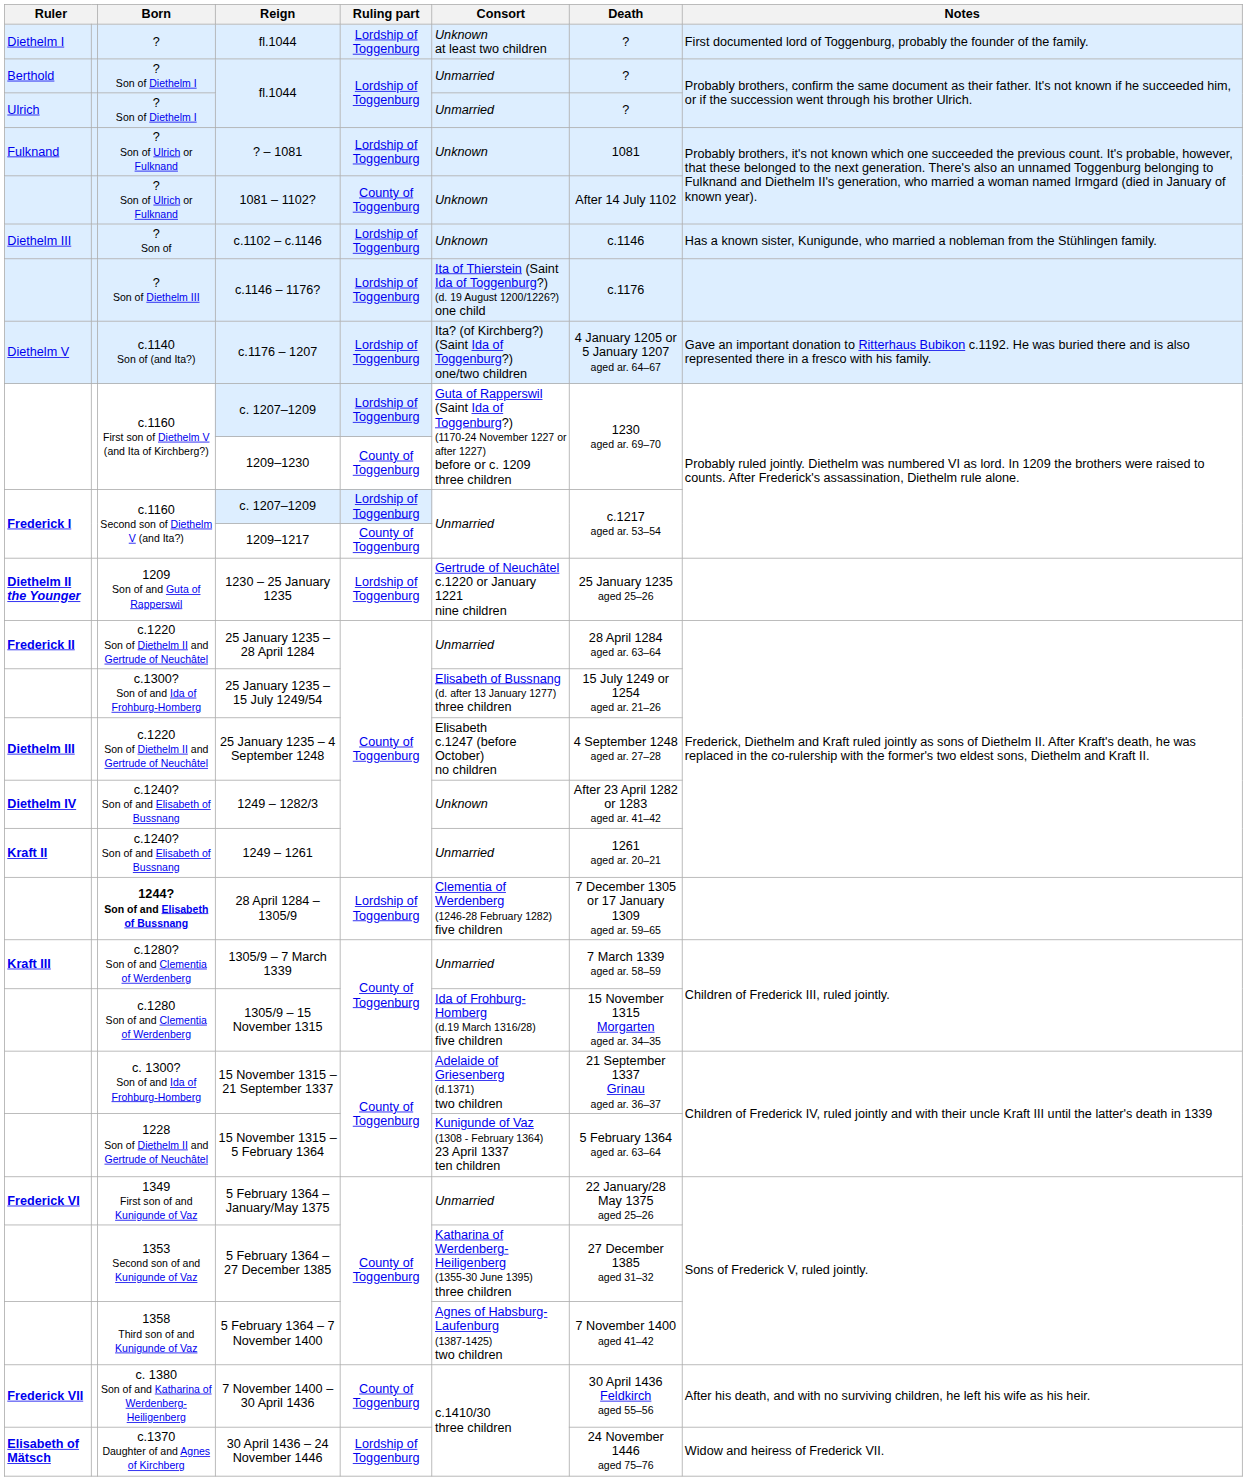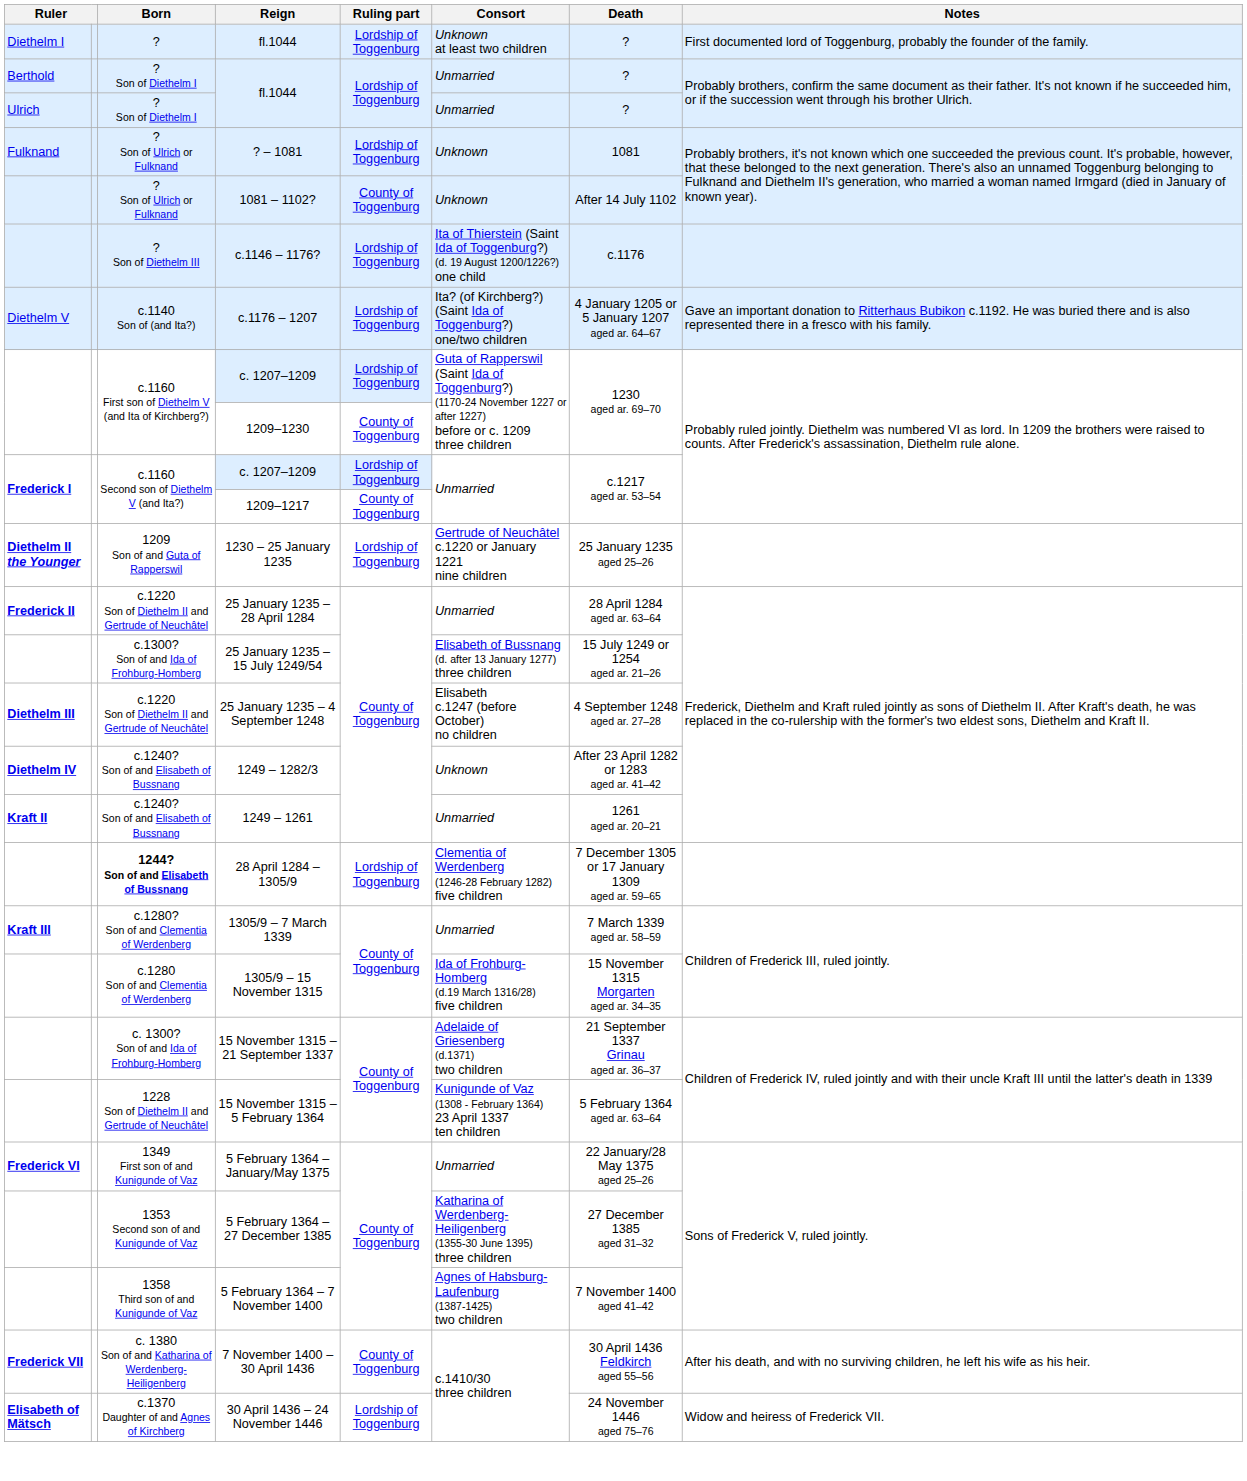 <table class="wikitable sticky-header">
 <tr>
 <th colspan=2>Ruler</th>
 <th>Born</th>
 <th>Reign</th>
 <th>Ruling part</th>
 <th>Consort</th>
 <th>Death</th>
 <th>Notes</th>
 </tr>
 <tr style="background:#def;">
 <td><a href='#'>Diethelm I</a></td>
 <td style="text-align:center;"></td>
 <td style="text-align:center;">?</td>
 <td style="text-align:center;">fl.1044</td>
 <td style="text-align:center;"><a href='#'>Lordship of Toggenburg</a></td>
 <td><em>Unknown</em><br>at least two children</td>
 <td style="text-align:center;">?</td>
 <td>First documented lord of Toggenburg, probably the founder of the family.</td>
 </tr>
 <tr style="background:#def;">
 <td><a href='#'>Berthold</a></td>
 <td style="text-align:center;"></td>
 <td style="text-align:center;">?<br><small>Son of <a href='#'>Diethelm I</a></small></td>
 <td style="text-align:center;" rowspan="2">fl.1044</td>
 <td style="text-align:center;" rowspan="2"><a href='#'>Lordship of Toggenburg</a></td>
 <td><em>Unmarried</em></td>
 <td style="text-align:center;">?</td>
 <td rowspan="2">Probably brothers, confirm the same document as their father. It's not known if he succeeded him, or if the succession went through his brother Ulrich.</td>
 </tr>
 <tr style="background:#def;">
 <td><a href='#'>Ulrich</a></td>
 <td style="text-align:center;"></td>
 <td style="text-align:center;">?<br><small>Son of <a href='#'>Diethelm I</a></small></td>
 <td><em>Unmarried</em></td>
 <td style="text-align:center;">?</td>
 </tr>
 <tr style="background:#def;">
 <td><a href='#'>Fulknand</a></td>
 <td style="text-align:center;"></td>
 <td style="text-align:center;">?<br><small>Son of <a href='#'>Ulrich</a> or <a href='#'>Fulknand</a></small></td>
 <td style="text-align:center;">? – 1081</td>
 <td style="text-align:center;"><a href='#'>Lordship of Toggenburg</a></td>
 <td><em>Unknown</em></td>
 <td style="text-align:center;">1081</td>
 <td rowspan="2">Probably brothers, it's not known which one succeeded the previous count. It's probable, however, that these belonged to the next generation. There's also an unnamed Toggenburg belonging to Fulknand and Diethelm II's generation, who married a woman named Irmgard (died in January of known year).</td>
 </tr>
 <tr style="background:#def;">
 <td></td>
 <td style="text-align:center;"></td>
 <td style="text-align:center;">?<br><small>Son of <a href='#'>Ulrich</a> or <a href='#'>Fulknand</a></small></td>
 <td style="text-align:center;">1081 – 1102?</td>
 <td style="text-align:center;"><a href='#'>County of Toggenburg</a></td>
 <td><em>Unknown</em></td>
 <td style="text-align:center;">After 14 July 1102</td>
-</tr>
-<tr style="background:#def;">
-<td><a href='#'>Diethelm III</a></td>
-<td style="text-align:center;"></td>
-<td style="text-align:center;">?<br><small>Son of </small></td>
-<td style="text-align:center;">c.1102 – c.1146</td>
-<td style="text-align:center;"><a href='#'>Lordship of Toggenburg</a></td>
-<td><em>Unknown</em></td>
-<td style="text-align:center;">c.1146</td>
-<td>Has a known sister, Kunigunde, who married a nobleman from the Stühlingen family.</td>
 </tr>
 <tr style="background:#def;">
 <td></td>
 <td style="text-align:center;"></td>
 <td style="text-align:center;">?<br><small>Son of <a href='#'>Diethelm III</a></small></td>
 <td style="text-align:center;">c.1146 – 1176?</td>
 <td style="text-align:center;"><a href='#'>Lordship of Toggenburg</a></td>
 <td><a href='#'>Ita of Thierstein</a> (Saint <a href='#'>Ida of Toggenburg</a>?)<br><small>(d. 19 August 1200/1226?)</small><br>one child</td>
 <td style="text-align:center;">c.1176</td>
 <td></td>
 </tr>
 <tr style="background:#def;">
 <td><a href='#'>Diethelm V</a></td>
 <td></td>
 <td style="text-align:center;">c.1140<br><small>Son of  (and Ita?)</small></td>
 <td style="text-align:center;">c.1176 – 1207</td>
 <td style="text-align:center;"><a href='#'>Lordship of Toggenburg</a></td>
 <td>Ita? (of Kirchberg?) (Saint <a href='#'>Ida of Toggenburg</a>?)<br>one/two children</td>
 <td style="text-align:center;">4 January 1205 or 5 January 1207<br><small>aged ar. 64–67</small></td>
 <td>Gave an important donation to <a href='#'>Ritterhaus Bubikon</a> c.1192. He was buried there and is also represented there in a fresco with his family.</td>
 </tr>
 <tr style="background:#fff;">
 <td rowspan="2"><strong></strong></td>
 <td rowspan="2"></td>
 <td style="text-align:center;" rowspan="2">c.1160<br><small>First son of <a href='#'>Diethelm V</a> (and Ita of Kirchberg?)</small></td>
 <td style="text-align:center; background:#def;">c. 1207–1209</td>
 <td style="text-align:center; background:#def;"><a href='#'>Lordship of Toggenburg</a></td>
 <td rowspan="2"><a href='#'>Guta of Rapperswil</a> (Saint <a href='#'>Ida of Toggenburg</a>?)<br><small>(1170-24 November 1227 or after 1227)</small><br>before or c. 1209<br>three children</td>
 <td style="text-align:center;" rowspan="2">1230<br><small>aged ar. 69–70</small></td>
 <td rowspan="4">Probably ruled jointly. Diethelm was numbered VI as lord. In 1209 the brothers were raised to counts. After Frederick's assassination, Diethelm rule alone.</td>
 </tr>
 <tr style="background:#fff;">
 <td style="text-align:center;">1209–1230</td>
 <td style="text-align:center;"><a href='#'>County of Toggenburg</a></td>
 </tr>
 <tr style="background:#fff;">
 <td rowspan="2"><strong><a href='#'>Frederick I</a></strong></td>
 <td rowspan="2"></td>
 <td style="text-align:center;" rowspan="2">c.1160<br><small>Second son of <a href='#'>Diethelm V</a> (and Ita?)</small></td>
 <td style="text-align:center; background:#def;">c. 1207–1209</td>
 <td style="text-align:center; background:#def;"><a href='#'>Lordship of Toggenburg</a></td>
 <td rowspan="2"><em>Unmarried</em></td>
 <td style="text-align:center;" rowspan="2">c.1217<br><small>aged ar. 53–54</small></td>
 </tr>
 <tr style="background:#fff;">
 <td style="text-align:center;">1209–1217</td>
 <td style="text-align:center;"><a href='#'>County of Toggenburg</a></td>
 </tr>
 <tr style="background:#fff;">
 <td><strong><a href='#'>Diethelm II <em>the Younger</em></a></strong></td>
 <td></td>
 <td style="text-align:center;">1209<br><small>Son of  and <a href='#'>Guta of Rapperswil</a></small></td>
 <td style="text-align:center;">1230 – 25 January 1235</td>
 <td style="text-align:center;"><a href='#'>Lordship of Toggenburg</a></td>
 <td><a href='#'>Gertrude of Neuchâtel</a><br>c.1220 or January 1221<br> nine children</td>
 <td style="text-align:center;">25 January 1235<br><small>aged 25–26</small></td>
 <td></td>
 </tr>
 <tr style="background:#fff;">
 <td><strong><a href='#'>Frederick II</a></strong></td>
 <td></td>
 <td style="text-align:center;">c.1220<br><small>Son of <a href='#'>Diethelm II</a> and <a href='#'>Gertrude of Neuchâtel</a></small></td>
 <td style="text-align:center;">25 January 1235 – 28 April 1284</td>
 <td style="text-align:center;" rowspan="5"><a href='#'>County of Toggenburg</a></td>
 <td><em>Unmarried</em></td>
 <td style="text-align:center;">28 April 1284<br><small>aged ar. 63–64</small></td>
 <td rowspan="5">Frederick, Diethelm and Kraft ruled jointly as sons of Diethelm II. After Kraft's death, he was replaced in the co-rulership with the former's two eldest sons, Diethelm and Kraft II.</td>
 </tr>
 <tr style="background:#fff;">
 <td><strong></strong></td>
 <td></td>
 <td style="text-align:center;">c.1300?<br><small>Son of  and <a href='#'>Ida of Frohburg-Homberg</a></small></td>
 <td style="text-align:center;">25 January 1235 – 15 July 1249/54</td>
 <td><a href='#'>Elisabeth of Bussnang</a><br><small>(d. after 13 January 1277)</small><br>three children</td>
 <td style="text-align:center;">15 July 1249 or 1254<br><small>aged ar. 21–26</small></td>
 </tr>
 <tr style="background:#fff;">
 <td><strong><a href='#'>Diethelm III</a></strong></td>
 <td></td>
 <td style="text-align:center;">c.1220<br><small>Son of <a href='#'>Diethelm II</a> and <a href='#'>Gertrude of Neuchâtel</a></small></td>
 <td style="text-align:center;">25 January 1235 – 4 September 1248</td>
 <td>Elisabeth<br>c.1247 (before October)<br>no children</td>
 <td style="text-align:center;">4 September 1248<br><small>aged ar. 27–28</small></td>
 </tr>
 <tr style="background:#fff;">
 <td><strong><a href='#'>Diethelm IV</a></strong></td>
 <td></td>
 <td style="text-align:center;">c.1240?<br><small>Son of  and <a href='#'>Elisabeth of Bussnang</a></small></td>
 <td style="text-align:center;">1249 – 1282/3</td>
 <td><em>Unknown</em></td>
 <td style="text-align:center;">After 23 April 1282 or 1283<br><small>aged ar. 41–42</small></td>
 </tr>
 <tr style="background:#fff;">
 <td><strong><a href='#'>Kraft II</a></strong></td>
 <td></td>
 <td style="text-align:center;">c.1240?<br><small>Son of  and <a href='#'>Elisabeth of Bussnang</a></small></td>
 <td style="text-align:center;">1249 – 1261</td>
 <td><em>Unmarried</em></td>
 <td style="text-align:center;">1261<br><small>aged ar. 20–21</small></td>
 </tr>
 <tr style="background:#fff;">
 <td><strong></strong></td>
 <td></td>
 <td style="text-align:center;"><strong>1244?<br><small>Son of  and <a href='#'>Elisabeth of Bussnang</a></small></strong></td>
 <td style="text-align:center;">28 April 1284 – 1305/9</td>
 <td style="text-align:center;"><a href='#'>Lordship of Toggenburg</a></td>
 <td><a href='#'>Clementia of Werdenberg</a><br><small>(1246-28 February 1282)</small><br>five children</td>
 <td style="text-align:center;">7 December 1305 or 17 January 1309<br><small>aged ar. 59–65</small></td>
 <td></td>
 </tr>
 <tr style="background:#fff;">
 <td><strong><a href='#'>Kraft III</a></strong></td>
 <td></td>
 <td style="text-align:center;">c.1280?<br><small>Son of  and <a href='#'>Clementia of Werdenberg</a></small></td>
 <td style="text-align:center;">1305/9 – 7 March 1339</td>
 <td style="text-align:center;" rowspan="2"><a href='#'>County of Toggenburg</a></td>
 <td><em>Unmarried</em></td>
 <td style="text-align:center;">7 March 1339<br><small>aged ar. 58–59</small></td>
 <td rowspan="2">Children of Frederick III, ruled jointly.</td>
 </tr>
 <tr style="background:#fff;">
 <td><strong></strong></td>
 <td></td>
 <td style="text-align:center;">c.1280<br><small>Son of  and <a href='#'>Clementia of Werdenberg</a></small></td>
 <td style="text-align:center;">1305/9 – 15 November 1315</td>
 <td><a href='#'>Ida of Frohburg-Homberg</a><br><small>(d.19 March 1316/28)</small><br>five children</td>
 <td style="text-align:center;">15 November 1315<br><a href='#'>Morgarten</a><br><small>aged ar. 34–35</small></td>
 </tr>
 <tr style="background:#fff;">
 <td><strong></strong></td>
 <td></td>
 <td style="text-align:center;">c. 1300?<br><small>Son of  and <a href='#'>Ida of Frohburg-Homberg</a></small></td>
 <td style="text-align:center;">15 November 1315 – 21 September 1337</td>
 <td style="text-align:center;" rowspan="2"><a href='#'>County of Toggenburg</a></td>
 <td><a href='#'>Adelaide of Griesenberg</a><br><small>(d.1371)</small><br>two children</td>
 <td style="text-align:center;">21 September 1337<br><a href='#'>Grinau</a><br><small>aged ar. 36–37</small></td>
 <td rowspan="2">Children of Frederick IV, ruled jointly and with their uncle Kraft III until the latter's death in 1339</td>
 </tr>
 <tr style="background:#fff;">
 <td><strong></strong> </td>
 <td></td>
 <td style="text-align:center;">1228<br><small>Son of <a href='#'>Diethelm II</a> and <a href='#'>Gertrude of Neuchâtel</a></small></td>
 <td style="text-align:center;">15 November 1315 – 5 February 1364</td>
 <td><a href='#'>Kunigunde of Vaz</a><br><small>(1308 - February 1364)</small><br>23 April 1337<br>ten children</td>
 <td style="text-align:center;">5 February 1364<br><small>aged ar. 63–64</small></td>
 </tr>
 <tr style="background:#fff;">
 <td><strong><a href='#'>Frederick VI</a></strong></td>
 <td></td>
 <td style="text-align:center;">1349<br><small>First son of  and <a href='#'>Kunigunde of Vaz</a></small></td>
 <td style="text-align:center;">5 February 1364 – January/May 1375</td>
 <td style="text-align:center;" rowspan="3"><a href='#'>County of Toggenburg</a></td>
 <td><em>Unmarried</em></td>
 <td style="text-align:center;">22 January/28 May 1375<br><small>aged 25–26</small></td>
 <td rowspan="3">Sons of Frederick V, ruled jointly.</td>
 </tr>
 <tr style="background:#fff;">
 <td><strong></strong> </td>
 <td></td>
 <td style="text-align:center;">1353<br><small>Second son of  and <a href='#'>Kunigunde of Vaz</a></small></td>
 <td style="text-align:center;">5 February 1364 – 27 December 1385</td>
 <td><a href='#'>Katharina of Werdenberg-Heiligenberg</a><br><small>(1355-30 June 1395)</small><br>three children</td>
 <td style="text-align:center;">27 December 1385<br><small>aged 31–32</small></td>
 </tr>
 <tr style="background:#fff;">
 <td><strong></strong> </td>
 <td></td>
 <td style="text-align:center;">1358<br><small>Third son of  and <a href='#'>Kunigunde of Vaz</a></small></td>
 <td style="text-align:center;">5 February 1364 – 7 November 1400</td>
 <td><a href='#'>Agnes of Habsburg-Laufenburg</a><br><small>(1387-1425)</small><br>two children</td>
 <td style="text-align:center;">7 November 1400<br><small>aged 41–42</small></td>
 </tr>
 <tr style="background:#fff;">
 <td><strong><a href='#'>Frederick VII</a></strong></td>
 <td></td>
 <td style="text-align:center;">c. 1380<br><small>Son of  and <a href='#'>Katharina of Werdenberg-Heiligenberg</a></small></td>
 <td style="text-align:center;">7 November 1400 – 30 April 1436</td>
 <td style="text-align:center;"><a href='#'>County of Toggenburg</a></td>
 <td rowspan="2">c.1410/30<br>three children</td>
 <td style="text-align:center;">30 April 1436<br><a href='#'>Feldkirch</a><br><small>aged 55–56</small></td>
 <td>After his death, and with no surviving children, he left his wife as his heir.</td>
 </tr>
 <tr style="background:#fff;">
 <td><strong><a href='#'>Elisabeth of Mätsch</a></strong></td>
 <td></td>
 <td style="text-align:center;">c.1370<br><small>Daughter of  and <a href='#'>Agnes of Kirchberg</a></small></td>
 <td style="text-align:center;">30 April 1436 – 24 November 1446</td>
 <td style="text-align:center;"><a href='#'>Lordship of Toggenburg</a></td>
 <td style="text-align:center;">24 November 1446<br><small>aged 75–76</small></td>
 <td>Widow and heiress of Frederick VII.</td>
 </tr>
 </table>
